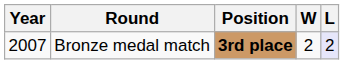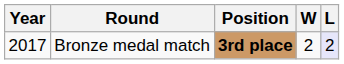 <table class="wikitable" style="text-align: center;font-size:90%;">
 <tr>
 <th>Year</th>
 <th>Round</th>
 <th>Position</th>
 <th>W</th>
 <th>L</th>
 </tr>
 <tr>
-<td> 2007</td>
+<td> 2017</td>
 <td>Bronze medal match</td>
 <td style="background:#CC9966;"><strong>3rd place</strong></td>
 <td>2</td>
 <td style="background: lavender;">2</td>
 </tr>
 </table>
